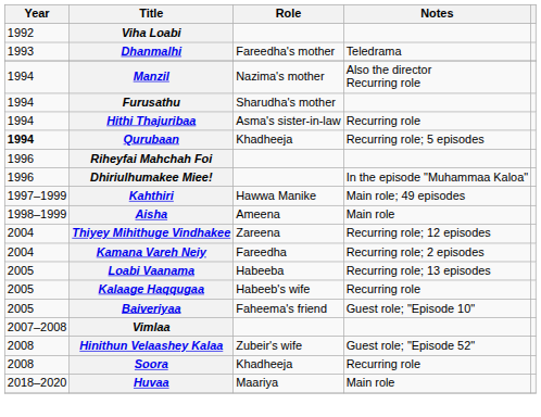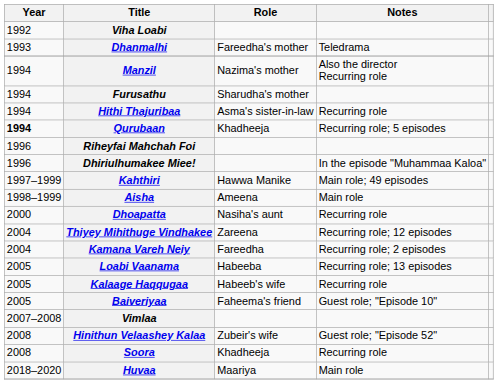 <table class="wikitable sortable plainrowheaders">
 <tr style="background:#ccc; text-align:center;">
 <th scope="col">Year</th>
 <th scope="col">Title</th>
 <th scope="col">Role</th>
 <th scope="col">Notes</th>
 <th scope="col" class="unsortable"></th>
 </tr>
 <tr>
 <td>1992</td>
 <th scope="row"><em>Viha Loabi</em></th>
 <td></td>
 <td></td>
 <td></td>
 </tr>
 <tr>
 <td>1993</td>
 <th scope="row"><em><a href='#'>Dhanmalhi</a></em></th>
 <td>Fareedha's mother</td>
 <td>Teledrama</td>
 <td style="text-align: center;"></td>
 </tr>
 <tr>
 </tr>
 <tr>
 <td>1994</td>
 <th scope="row"><em><a href='#'>Manzil</a></em></th>
 <td>Nazima's mother</td>
 <td>Also the director<br>Recurring role</td>
 <td style="text-align: center;"></td>
 </tr>
 <tr>
 <td>1994</td>
 <th scope="row"><em>Furusathu</em></th>
 <td>Sharudha's mother</td>
 <td></td>
 <td></td>
 </tr>
 <tr>
 <td>1994</td>
 <th scope="row"><em><a href='#'>Hithi Thajuribaa</a></em></th>
 <td>Asma's sister-in-law</td>
 <td>Recurring role</td>
 <td style="text-align: center;"></td>
 </tr>
 <tr>
 <td><strong>1994</strong></td>
 <th scope="row"><em><a href='#'>Qurubaan</a></em></th>
 <td>Khadheeja</td>
 <td>Recurring role; 5 episodes</td>
 <td style="text-align: center;"></td>
 </tr>
 <tr>
 <td>1996</td>
 <th scope="row"><em>Riheyfai Mahchah Foi</em></th>
 <td></td>
 <td></td>
 <td></td>
 </tr>
 <tr>
 <td>1996</td>
 <th scope="row"><em>Dhiriulhumakee Miee!</em></th>
 <td></td>
 <td>In the episode "Muhammaa Kaloa"</td>
 <td></td>
 </tr>
 <tr>
 <td>1997–1999</td>
 <th scope="row"><em><a href='#'>Kahthiri</a></em></th>
 <td>Hawwa Manike</td>
 <td>Main role; 49 episodes</td>
 <td style="text-align: center;"></td>
 </tr>
 <tr>
 <td>1998–1999</td>
 <th scope="row"><em><a href='#'>Aisha</a></em></th>
 <td>Ameena</td>
 <td>Main role</td>
 <td style="text-align: center;"></td>
 </tr>
 <tr>
+<td>2000</td>
+<th scope="row"><em><a href='#'>Dhoapatta</a></em></th>
+<td>Nasiha's aunt</td>
+<td>Recurring role</td>
+<td style="text-align: center;"></td>
+</tr>
+<tr>
 <td>2004</td>
 <th scope="row"><em><a href='#'>Thiyey Mihithuge Vindhakee</a></em></th>
 <td>Zareena</td>
 <td>Recurring role; 12 episodes</td>
 <td style="text-align: center;"></td>
 </tr>
 <tr>
 <td>2004</td>
 <th scope="row"><em><a href='#'>Kamana Vareh Neiy</a></em></th>
 <td>Fareedha</td>
 <td>Recurring role; 2 episodes</td>
 <td style="text-align: center;"></td>
 </tr>
 <tr>
 <td>2005</td>
 <th scope="row"><em><a href='#'>Loabi Vaanama</a></em></th>
 <td>Habeeba</td>
 <td>Recurring role; 13 episodes</td>
 <td style="text-align: center;"></td>
 </tr>
 <tr>
 <td>2005</td>
 <th scope="row"><em><a href='#'>Kalaage Haqqugaa</a></em></th>
 <td>Habeeb's wife</td>
 <td>Recurring role</td>
 <td style="text-align: center;"></td>
 </tr>
 <tr>
 <td>2005</td>
 <th scope="row"><em><a href='#'>Baiveriyaa</a></em></th>
 <td>Faheema's friend</td>
 <td>Guest role; "Episode 10"</td>
 <td style="text-align: center;"></td>
 </tr>
 <tr>
 <td>2007–2008</td>
 <th scope="row"><em>Vimlaa</em></th>
 <td></td>
 <td></td>
 <td></td>
 </tr>
 <tr>
 <td>2008</td>
 <th scope="row"><em><a href='#'>Hinithun Velaashey Kalaa</a></em></th>
 <td>Zubeir's wife</td>
 <td>Guest role; "Episode 52"</td>
 <td style="text-align: center;"></td>
 </tr>
 <tr>
 <td>2008</td>
 <th scope="row"><em><a href='#'>Soora</a></em></th>
 <td>Khadheeja</td>
 <td>Recurring role</td>
 <td style="text-align: center;"></td>
 </tr>
 <tr>
 <td>2018–2020</td>
 <th scope="row"><em><a href='#'>Huvaa</a></em></th>
 <td>Maariya</td>
 <td>Main role</td>
 <td style="text-align: center;"></td>
 </tr>
 <tr>
 </tr>
 </table>
